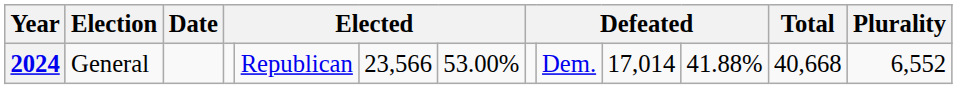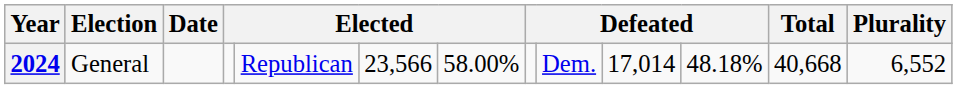 <table class="wikitable">
 <tr>
 <th>Year</th>
 <th>Election</th>
 <th>Date</th>
 <th colspan="4">Elected</th>
 <th colspan="4">Defeated</th>
 <th>Total</th>
 <th>Plurality</th>
 </tr>
 <tr>
 <th valign="top"><a href='#'>2024</a></th>
 <td valign="top">General</td>
 <td valign="top"></td>
 <td valign="top"></td>
 <td valign="top" ><a href='#'>Republican</a></td>
 <td align="right" valign="top">23,566</td>
-<td align="right" valign="top">53.00%</td>
+<td align="right" valign="top">58.00%</td>
 <td valign="top"></td>
 <td valign="top" ><a href='#'>Dem.</a></td>
 <td align="right" valign="top">17,014</td>
-<td align="right" valign="top">41.88%</td>
+<td align="right" valign="top">48.18%</td>
 <td align="right" valign="top">40,668</td>
 <td align="right" valign="top">6,552</td>
 </tr>
 </table>
